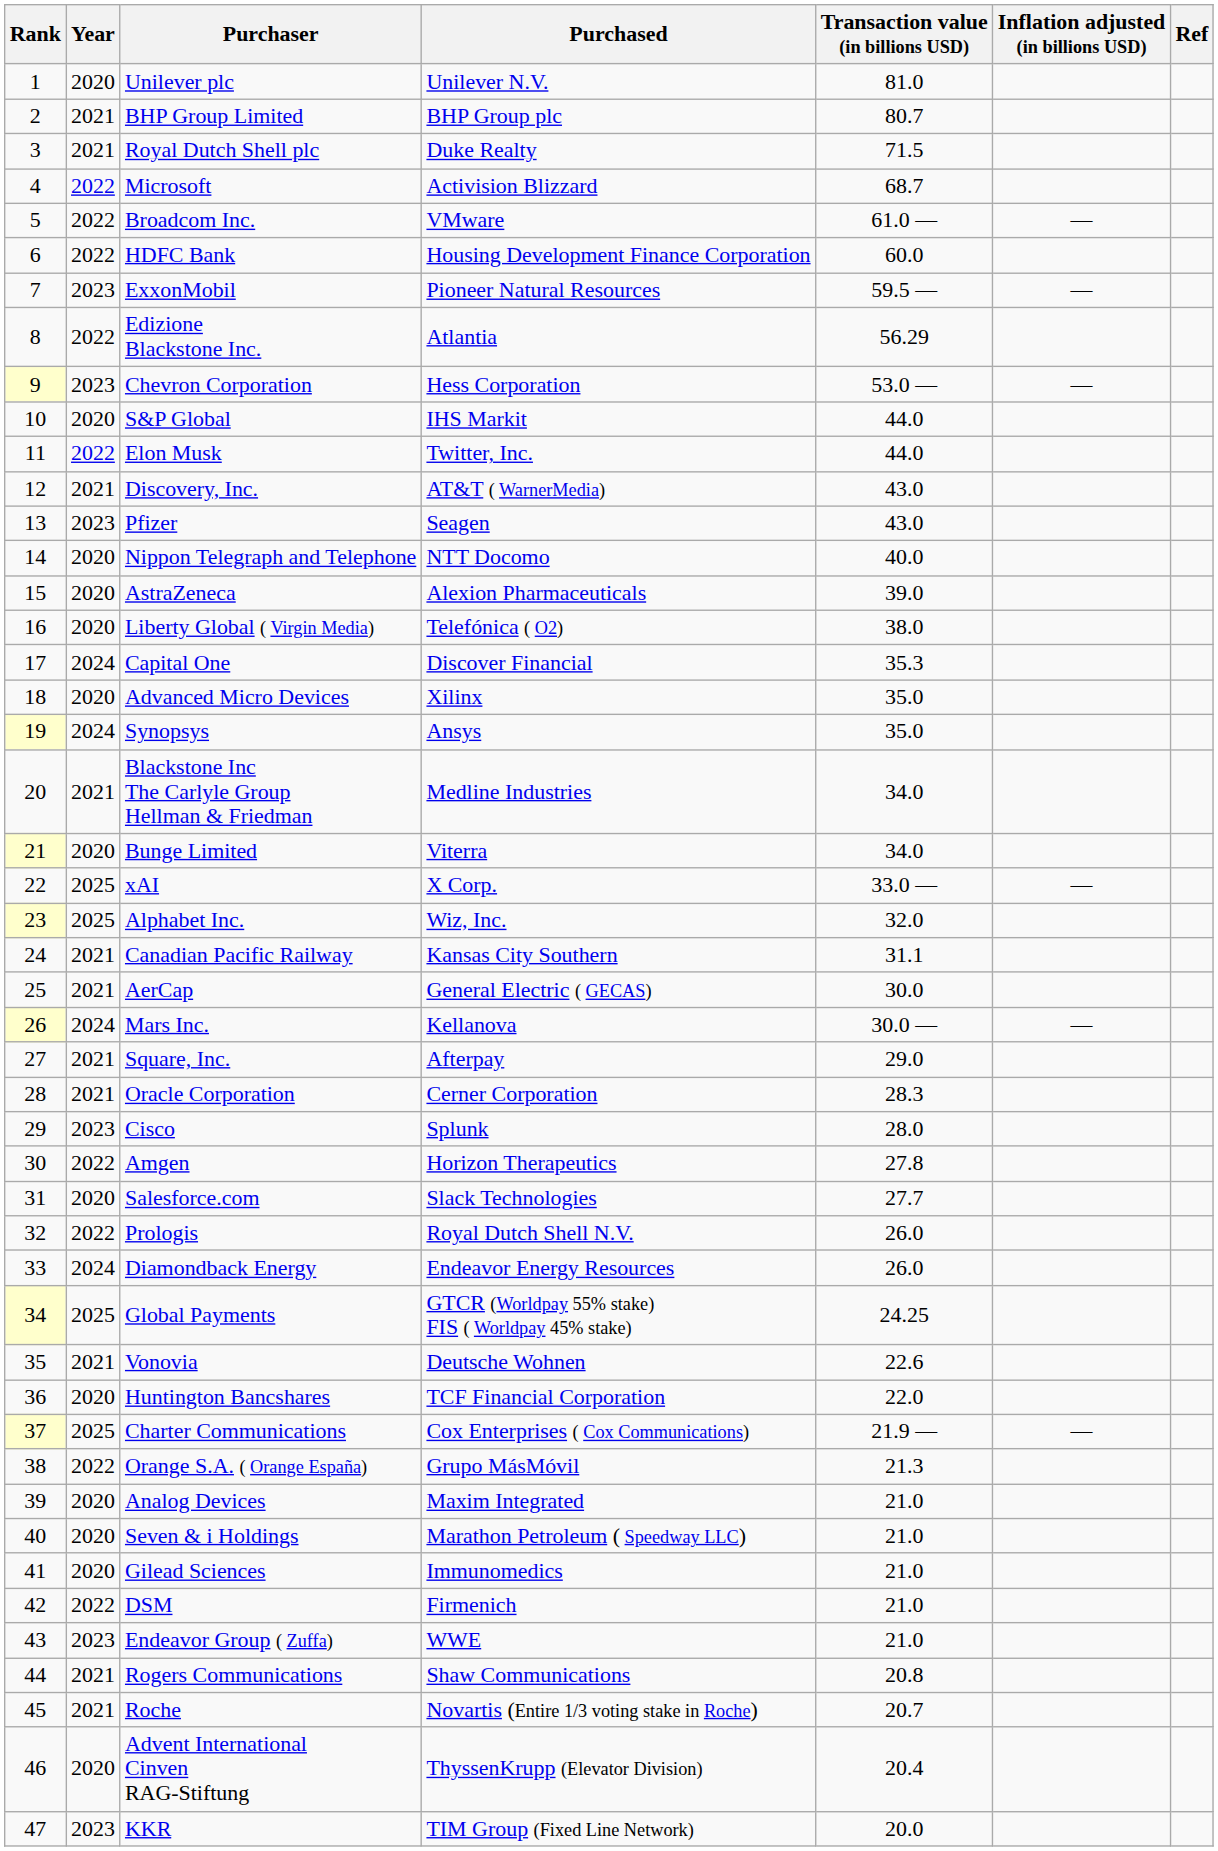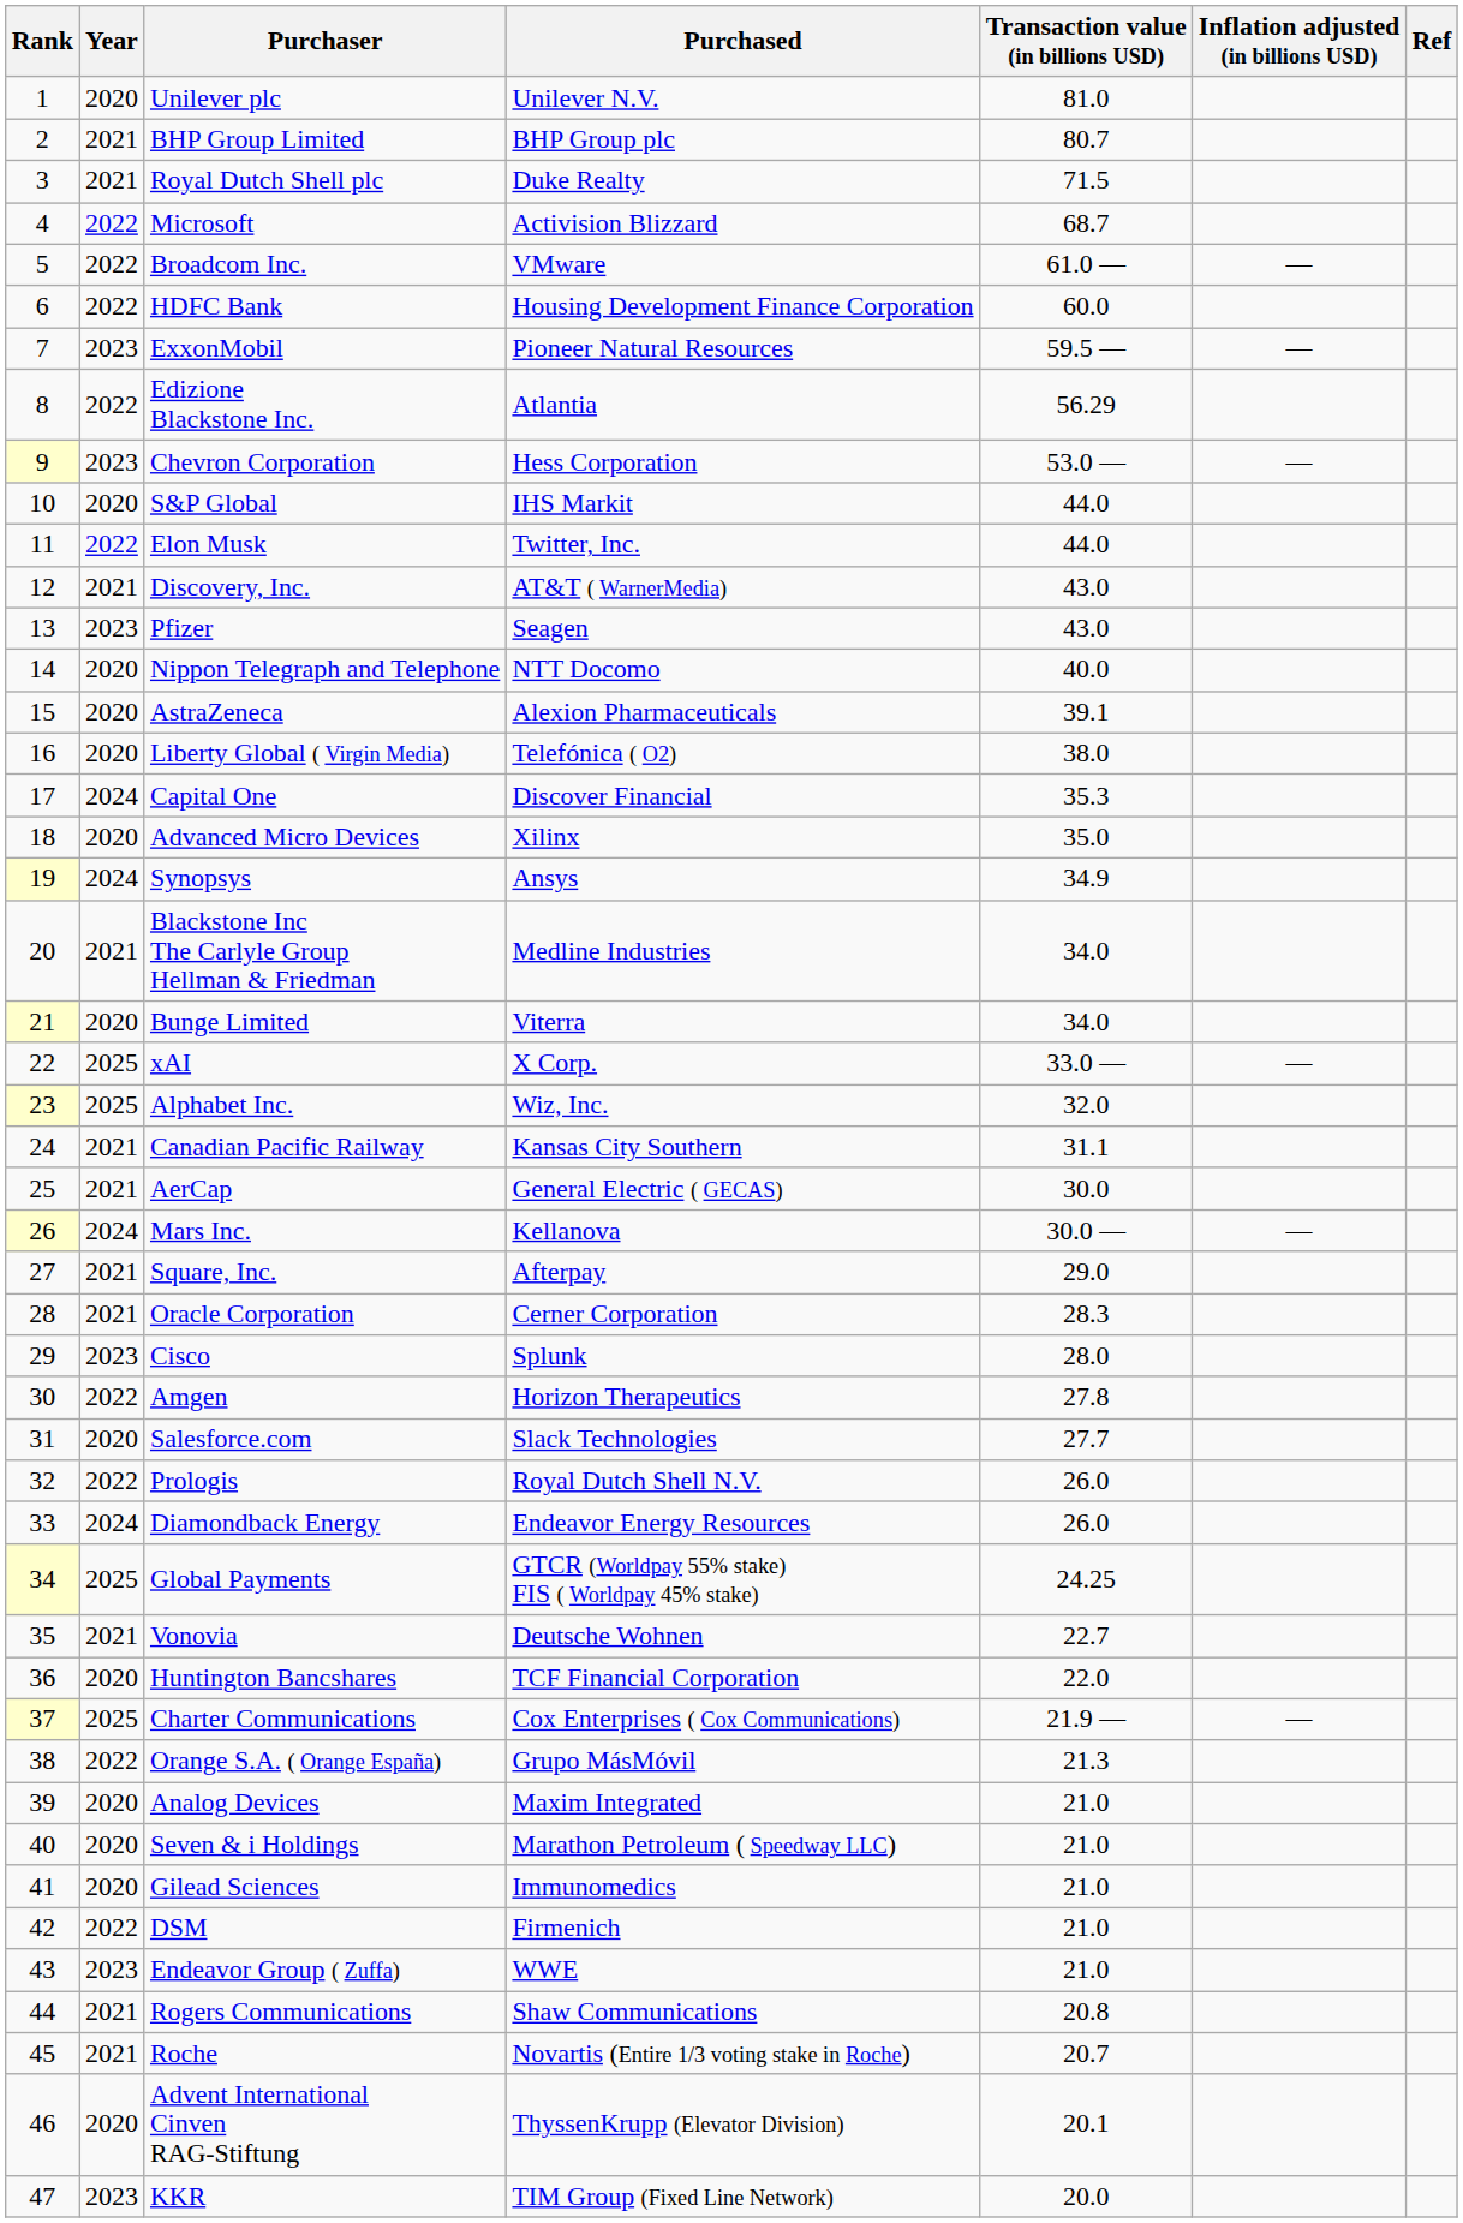 <table class="wikitable sortable sticky-header">
 <tr>
 <th>Rank</th>
 <th>Year</th>
 <th>Purchaser</th>
 <th>Purchased</th>
 <th>Transaction value<br><small>(in billions USD) </small></th>
 <th>Inflation adjusted<br><small>(in billions USD) </small></th>
 <th>Ref</th>
 </tr>
 <tr>
 <td style="text-align:center;">1</td>
 <td>2020</td>
 <td> <a href='#'>Unilever plc</a></td>
 <td> <a href='#'>Unilever N.V.</a></td>
 <td style="text-align:center;">81.0</td>
 <td style="text-align:center;"></td>
 <td></td>
 </tr>
 <tr>
 <td style="text-align:center;">2</td>
 <td>2021</td>
 <td> <a href='#'>BHP Group Limited</a></td>
 <td> <a href='#'>BHP Group plc</a></td>
 <td style="text-align:center;">80.7</td>
 <td style="text-align:center;"></td>
 <td></td>
 </tr>
 <tr>
 <td style="text-align:center;">3</td>
 <td>2021</td>
 <td> <a href='#'>Royal Dutch Shell plc</a></td>
 <td> <a href='#'>Duke Realty</a></td>
 <td style="text-align:center;">71.5</td>
 <td style="text-align:center;"></td>
 <td></td>
 </tr>
 <tr>
 <td style="text-align:center;">4</td>
 <td><a href='#'>2022</a></td>
 <td> <a href='#'>Microsoft</a></td>
 <td> <a href='#'>Activision Blizzard</a></td>
 <td style="text-align:center;">68.7</td>
 <td style="text-align:center;"></td>
 <td></td>
 </tr>
 <tr>
 <td style="text-align:center;">5</td>
 <td>2022</td>
 <td> <a href='#'>Broadcom Inc.</a></td>
 <td> <a href='#'>VMware</a></td>
 <td style="text-align:center;">61.0 — </td>
 <td style="text-align:center;"> — </td>
 <td></td>
 </tr>
 <tr>
 <td style="text-align:center;">6</td>
 <td>2022</td>
 <td> <a href='#'>HDFC Bank</a></td>
 <td> <a href='#'>Housing Development Finance Corporation</a></td>
 <td style="text-align:center;">60.0</td>
 <td style="text-align:center;"></td>
 <td></td>
 </tr>
 <tr>
 <td style="text-align:center;">7</td>
 <td>2023</td>
 <td> <a href='#'>ExxonMobil</a></td>
 <td> <a href='#'>Pioneer Natural Resources</a></td>
 <td style="text-align:center;">59.5 — </td>
 <td style="text-align:center;"> — </td>
 <td></td>
 </tr>
 <tr>
 <td style="text-align:center;">8</td>
 <td>2022</td>
 <td> <a href='#'>Edizione</a><br> <a href='#'>Blackstone Inc.</a></td>
 <td> <a href='#'>Atlantia</a></td>
 <td style="text-align:center;">56.29</td>
 <td style="text-align:center;"></td>
 <td></td>
 </tr>
 <tr>
 <td style="text-align:center; background:#FFFFCC;">9 </td>
 <td>2023</td>
 <td> <a href='#'>Chevron Corporation</a></td>
 <td> <a href='#'>Hess Corporation</a></td>
 <td style="text-align:center;">53.0 — </td>
 <td style="text-align:center;"> — </td>
 <td></td>
 </tr>
 <tr>
 <td style="text-align:center;">10</td>
 <td>2020</td>
 <td> <a href='#'>S&P Global</a></td>
 <td> <a href='#'>IHS Markit</a></td>
 <td style="text-align:center;">44.0</td>
 <td style="text-align:center;"></td>
 <td></td>
 </tr>
 <tr>
 <td style="text-align:center;">11</td>
 <td><a href='#'>2022</a></td>
 <td> <a href='#'>Elon Musk</a></td>
 <td> <a href='#'>Twitter, Inc.</a></td>
 <td style="text-align:center;">44.0</td>
 <td style="text-align:center;"></td>
 <td></td>
 </tr>
 <tr>
 <td style="text-align:center;">12</td>
 <td>2021</td>
 <td> <a href='#'>Discovery, Inc.</a></td>
 <td> <a href='#'>AT&T</a> <small>( <a href='#'>WarnerMedia</a>)</small></td>
 <td style="text-align:center;">43.0</td>
 <td style="text-align:center;"></td>
 <td></td>
 </tr>
 <tr>
 <td style="text-align:center;">13</td>
 <td>2023</td>
 <td> <a href='#'>Pfizer</a></td>
 <td> <a href='#'>Seagen</a></td>
 <td style="text-align:center;">43.0</td>
 <td style="text-align:center;"></td>
 <td></td>
 </tr>
 <tr>
 <td style="text-align:center;">14</td>
 <td>2020</td>
 <td> <a href='#'>Nippon Telegraph and Telephone</a></td>
 <td> <a href='#'>NTT Docomo</a></td>
 <td style="text-align:center;">40.0</td>
 <td style="text-align:center;"></td>
 <td></td>
 </tr>
 <tr>
 <td style="text-align:center;">15</td>
 <td>2020</td>
 <td> <a href='#'>AstraZeneca</a></td>
 <td> <a href='#'>Alexion Pharmaceuticals</a></td>
-<td style="text-align:center;">39.0</td>
+<td style="text-align:center;">39.1</td>
 <td style="text-align:center;"></td>
 <td></td>
 </tr>
 <tr>
 <td style="text-align:center;">16</td>
 <td>2020</td>
 <td> <a href='#'>Liberty Global</a> <small>( <a href='#'>Virgin Media</a>)</small></td>
 <td> <a href='#'>Telefónica</a> <small>( <a href='#'>O2</a>)</small></td>
 <td style="text-align:center;">38.0</td>
 <td style="text-align:center;"></td>
 <td></td>
 </tr>
 <tr>
 <td style="text-align:center;">17</td>
 <td>2024</td>
 <td> <a href='#'>Capital One</a></td>
 <td> <a href='#'>Discover Financial</a></td>
 <td style="text-align:center;">35.3</td>
 <td style="text-align:center;"></td>
 <td></td>
 </tr>
 <tr>
 <td style="text-align:center;">18</td>
 <td>2020</td>
 <td> <a href='#'>Advanced Micro Devices</a></td>
 <td> <a href='#'>Xilinx</a></td>
 <td style="text-align:center;">35.0</td>
 <td style="text-align:center;"></td>
 <td></td>
 </tr>
 <tr>
 <td style="text-align:center; background:#FFFFCC;">19 </td>
 <td>2024</td>
 <td> <a href='#'>Synopsys</a></td>
 <td> <a href='#'>Ansys</a></td>
-<td style="text-align:center;">35.0</td>
+<td style="text-align:center;">34.9</td>
 <td style="text-align:center;"></td>
 <td></td>
 </tr>
 <tr>
 <td style="text-align:center;">20</td>
 <td>2021</td>
 <td> <a href='#'>Blackstone Inc</a><br> <a href='#'>The Carlyle Group</a><br> <a href='#'>Hellman & Friedman</a></td>
 <td> <a href='#'>Medline Industries</a></td>
 <td style="text-align:center;">34.0</td>
 <td style="text-align:center;"></td>
 <td></td>
 </tr>
 <tr>
 <td style="text-align:center; background:#FFFFCC;">21 </td>
 <td>2020</td>
 <td> <a href='#'>Bunge Limited</a></td>
 <td> <a href='#'>Viterra</a></td>
 <td style="text-align:center;">34.0</td>
 <td style="text-align:center;"></td>
 <td></td>
 </tr>
 <tr>
 <td style="text-align:center;">22</td>
 <td>2025</td>
 <td> <a href='#'>xAI</a></td>
 <td> <a href='#'>X Corp.</a></td>
 <td style="text-align:center;">33.0 — </td>
 <td style="text-align:center;"> — </td>
 <td></td>
 </tr>
 <tr>
 <td style="text-align:center; background:#FFFFCC;">23 </td>
 <td>2025</td>
 <td> <a href='#'>Alphabet Inc.</a></td>
 <td> <a href='#'>Wiz, Inc.</a></td>
 <td style="text-align:center;">32.0</td>
 <td style="text-align:center;"></td>
 <td></td>
 </tr>
 <tr>
 <td style="text-align:center;">24</td>
 <td>2021</td>
 <td> <a href='#'>Canadian Pacific Railway</a></td>
 <td> <a href='#'>Kansas City Southern</a></td>
 <td style="text-align:center;">31.1</td>
 <td style="text-align:center;"></td>
 <td></td>
 </tr>
 <tr>
 <td style="text-align:center;">25</td>
 <td>2021</td>
 <td> <a href='#'>AerCap</a></td>
 <td> <a href='#'>General Electric</a> <small>( <a href='#'>GECAS</a>)</small></td>
 <td style="text-align:center;">30.0</td>
 <td style="text-align:center;"></td>
 <td></td>
 </tr>
 <tr>
 <td style="text-align:center; background:#FFFFCC;">26 </td>
 <td>2024</td>
 <td> <a href='#'>Mars Inc.</a></td>
 <td> <a href='#'>Kellanova</a></td>
 <td style="text-align:center;">30.0 — </td>
 <td style="text-align:center;"> — </td>
 <td></td>
 </tr>
 <tr>
 <td style="text-align:center;">27</td>
 <td>2021</td>
 <td> <a href='#'>Square, Inc.</a></td>
 <td> <a href='#'>Afterpay</a></td>
 <td style="text-align:center;">29.0</td>
 <td style="text-align:center;"></td>
 <td></td>
 </tr>
 <tr>
 <td style="text-align:center;">28</td>
 <td>2021</td>
 <td> <a href='#'>Oracle Corporation</a></td>
 <td> <a href='#'>Cerner Corporation</a></td>
 <td style="text-align:center;">28.3</td>
 <td style="text-align:center;"></td>
 <td></td>
 </tr>
 <tr>
 <td style="text-align:center;">29</td>
 <td>2023</td>
 <td> <a href='#'>Cisco</a></td>
 <td> <a href='#'>Splunk</a></td>
 <td style="text-align:center;">28.0</td>
 <td style="text-align:center;"></td>
 <td></td>
 </tr>
 <tr>
 <td style="text-align:center;">30</td>
 <td>2022</td>
 <td> <a href='#'>Amgen</a></td>
 <td> <a href='#'>Horizon Therapeutics</a></td>
 <td style="text-align:center;">27.8</td>
 <td style="text-align:center;"></td>
 <td></td>
 </tr>
 <tr>
 <td style="text-align:center;">31</td>
 <td>2020</td>
 <td> <a href='#'>Salesforce.com</a></td>
 <td> <a href='#'>Slack Technologies</a></td>
 <td style="text-align:center;">27.7</td>
 <td style="text-align:center;"></td>
 <td></td>
 </tr>
 <tr>
 <td style="text-align:center;">32</td>
 <td>2022</td>
 <td> <a href='#'>Prologis</a></td>
 <td> <a href='#'>Royal Dutch Shell N.V.</a></td>
 <td style="text-align:center;">26.0</td>
 <td style="text-align:center;"></td>
 <td></td>
 </tr>
 <tr>
 <td style="text-align:center;">33</td>
 <td>2024</td>
 <td> <a href='#'>Diamondback Energy</a></td>
 <td> <a href='#'>Endeavor Energy Resources</a></td>
 <td style="text-align:center;">26.0</td>
 <td style="text-align:center;"></td>
 <td></td>
 </tr>
 <tr>
 <td style="text-align:center; background:#FFFFCC;">34 </td>
 <td>2025</td>
 <td> <a href='#'>Global Payments</a></td>
 <td> <a href='#'>GTCR</a> <small>(<a href='#'>Worldpay</a> 55% stake)</small><br> <a href='#'>FIS</a> <small>( <a href='#'>Worldpay</a> 45% stake)</small></td>
 <td style="text-align:center;">24.25</td>
 <td style="text-align:center;"></td>
 <td></td>
 </tr>
 <tr>
 <td style="text-align:center;">35</td>
 <td>2021</td>
 <td> <a href='#'>Vonovia</a></td>
 <td> <a href='#'>Deutsche Wohnen</a></td>
-<td style="text-align:center;">22.6</td>
+<td style="text-align:center;">22.7</td>
 <td style="text-align:center;"></td>
 <td></td>
 </tr>
 <tr>
 <td style="text-align:center;">36</td>
 <td>2020</td>
 <td> <a href='#'>Huntington Bancshares</a></td>
 <td> <a href='#'>TCF Financial Corporation</a></td>
 <td style="text-align:center;">22.0</td>
 <td style="text-align:center;"></td>
 <td></td>
 </tr>
 <tr>
 <td style="text-align:center; background:#FFFFCC;">37 </td>
 <td>2025</td>
 <td> <a href='#'>Charter Communications</a></td>
 <td> <a href='#'>Cox Enterprises</a> <small>( <a href='#'>Cox Communications</a>)</small></td>
 <td style="text-align:center;">21.9 — </td>
 <td style="text-align:center;"> — </td>
 <td></td>
 </tr>
 <tr>
 <td style="text-align:center;">38</td>
 <td>2022</td>
 <td> <a href='#'>Orange S.A.</a> <small>( <a href='#'>Orange España</a>)</small></td>
 <td> <a href='#'>Grupo MásMóvil</a></td>
 <td style="text-align:center;">21.3</td>
 <td style="text-align:center;"></td>
 <td></td>
 </tr>
 <tr>
 <td style="text-align:center;">39</td>
 <td>2020</td>
 <td> <a href='#'>Analog Devices</a></td>
 <td> <a href='#'>Maxim Integrated</a></td>
 <td style="text-align:center;">21.0</td>
 <td style="text-align:center;"></td>
 <td></td>
 </tr>
 <tr>
 <td style="text-align:center;">40</td>
 <td>2020</td>
 <td> <a href='#'>Seven & i Holdings</a></td>
 <td> <a href='#'>Marathon Petroleum</a> (<small> <a href='#'>Speedway LLC</a></small>)</td>
 <td style="text-align:center;">21.0</td>
 <td style="text-align:center;"></td>
 <td></td>
 </tr>
 <tr>
 <td style="text-align:center;">41</td>
 <td>2020</td>
 <td> <a href='#'>Gilead Sciences</a></td>
 <td> <a href='#'>Immunomedics</a></td>
 <td style="text-align:center;">21.0</td>
 <td style="text-align:center;"></td>
 <td></td>
 </tr>
 <tr>
 <td style="text-align:center;">42</td>
 <td>2022</td>
 <td> <a href='#'>DSM</a></td>
 <td> <a href='#'>Firmenich</a></td>
 <td style="text-align:center;">21.0</td>
 <td style="text-align:center;"></td>
 <td></td>
 </tr>
 <tr>
 <td style="text-align:center;">43</td>
 <td>2023</td>
 <td> <a href='#'>Endeavor Group</a> <small>( <a href='#'>Zuffa</a>)</small></td>
 <td> <a href='#'>WWE</a></td>
 <td style="text-align:center;">21.0</td>
 <td style="text-align:center;"></td>
 <td></td>
 </tr>
 <tr>
 <td style="text-align:center;">44</td>
 <td>2021</td>
 <td> <a href='#'>Rogers Communications</a></td>
 <td> <a href='#'>Shaw Communications</a></td>
 <td style="text-align:center;">20.8</td>
 <td style="text-align:center;"></td>
 <td></td>
 </tr>
 <tr>
 <td style="text-align:center;">45</td>
 <td>2021</td>
 <td> <a href='#'>Roche</a></td>
 <td> <a href='#'>Novartis</a> (<small>Entire 1/3 voting stake in <a href='#'>Roche</a></small>)</td>
 <td style="text-align:center;">20.7</td>
 <td style="text-align:center;"></td>
 <td></td>
 </tr>
 <tr>
 <td style="text-align:center;">46</td>
 <td>2020</td>
 <td> <a href='#'>Advent International</a> <br>  <a href='#'>Cinven</a> <br>  RAG-Stiftung</td>
 <td> <a href='#'>ThyssenKrupp</a> <small>(Elevator Division)</small></td>
-<td style="text-align:center;">20.4</td>
+<td style="text-align:center;">20.1</td>
 <td style="text-align:center;"></td>
 <td></td>
 </tr>
 <tr>
 <td style="text-align:center;">47</td>
 <td>2023</td>
 <td> <a href='#'>KKR</a></td>
 <td> <a href='#'>TIM Group</a> <small>(Fixed Line Network)</small></td>
 <td style="text-align:center;">20.0</td>
 <td style="text-align:center;"></td>
 <td></td>
 </tr>
 </table>
